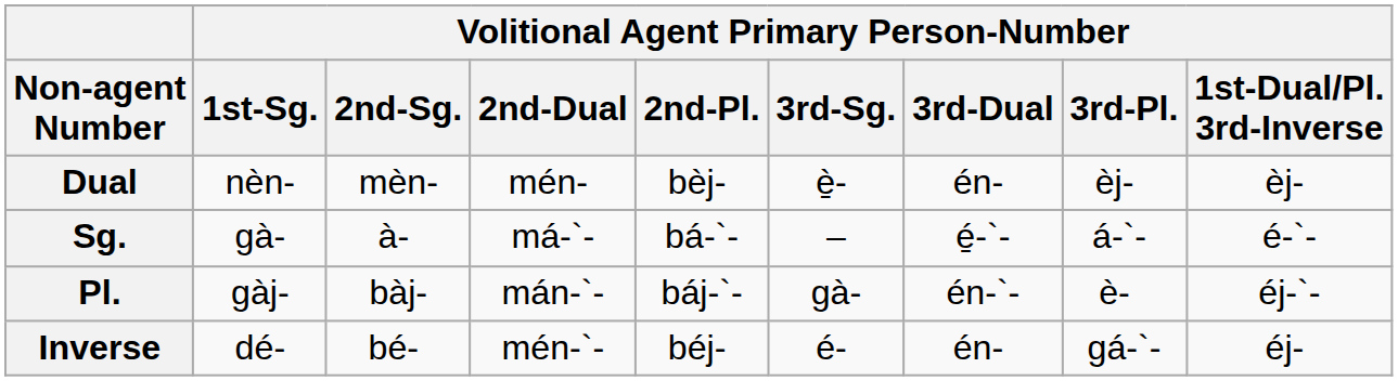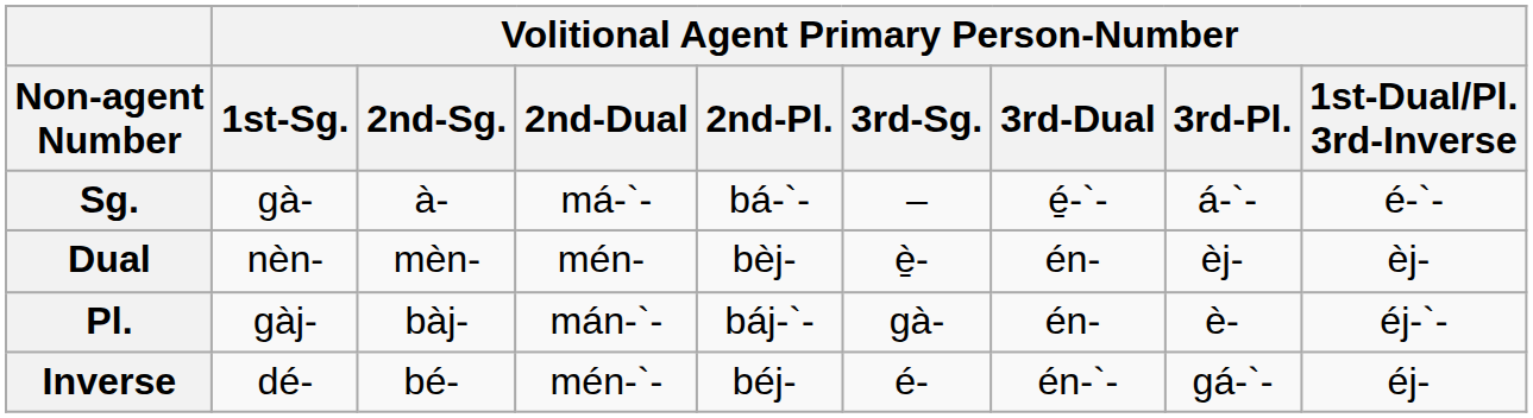 <table class="wikitable" style="text-align: center;">
 <tr>
 <th></th>
 <th colspan="8">Volitional Agent Primary Person-Number</th>
 </tr>
 <tr>
 <th>Non-agent<br>Number</th>
 <th>1st-Sg.</th>
 <th>2nd-Sg.</th>
 <th>2nd-Dual</th>
 <th>2nd-Pl.</th>
 <th>3rd-Sg.</th>
 <th>3rd-Dual</th>
 <th>3rd-Pl.</th>
 <th>1st-Dual/Pl.<br>3rd-Inverse</th>
 </tr>
 <tr>
+<th>Sg.</th>
+<td>gà-</td>
+<td>à- </td>
+<td>má-`-</td>
+<td>bá-`-</td>
+<td>–</td>
+<td>é̱-`-</td>
+<td>á-`- </td>
+<td>é-`-</td>
+</tr>
+<tr>
 <th>Dual</th>
 <td>nèn-</td>
 <td>mèn-</td>
 <td>mén- </td>
 <td>bèj- </td>
 <td>è&#x0331;- </td>
 <td>én- </td>
 <td>èj-  </td>
 <td>èj- </td>
 </tr>
 <tr>
-<th>Sg.</th>
-<td>gà-</td>
-<td>à- </td>
-<td>má-`-</td>
-<td>bá-`-</td>
-<td>–</td>
-<td>é̱-`-</td>
-<td>á-`- </td>
-<td>é-`-</td>
-</tr>
-<tr>
 <th>Pl.</th>
 <td>gàj-</td>
 <td>bàj-</td>
 <td>mán-`-</td>
 <td>báj-`-</td>
 <td>gà-</td>
-<td>én-`-</td>
+<td>én- </td>
 <td>è-  </td>
 <td>éj-`-</td>
 </tr>
 <tr>
 <th>Inverse</th>
 <td>dé-</td>
 <td>bé- </td>
 <td>mén-`-</td>
 <td>béj- </td>
 <td>é- </td>
-<td>én- </td>
+<td>én-`-</td>
 <td>gá-`-</td>
 <td>éj- </td>
 </tr>
 </table>
